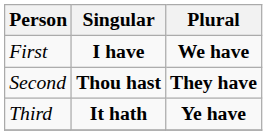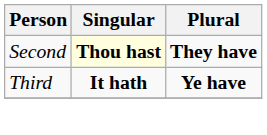 <table class="wikitable floatright" border="1">
 <tr>
 <th>Person</th>
 <th>Singular</th>
 <th>Plural</th>
 </tr>
 <tr>
-<td><em>First</em></td>
-<td style="text-align: center;"><strong>I have</strong></td>
-<td style="text-align: center;"><strong>We have</strong></td>
-</tr>
-<tr>
 <td><em>Second</em></td>
-<td style="text-align: center;"><strong>Thou hast</strong></td>
+<td style="background: lightyellow; text-align: center;"><strong>Thou hast</strong></td>
 <td style="text-align: center;"><strong>They have</strong></td>
 </tr>
 <tr>
 <td><em>Third</em></td>
 <td style="text-align: center;"><strong>It hath</strong></td>
 <td style="text-align: center;"><strong>Ye have</strong></td>
 </tr>
 <tr>
 </tr>
 </table>
